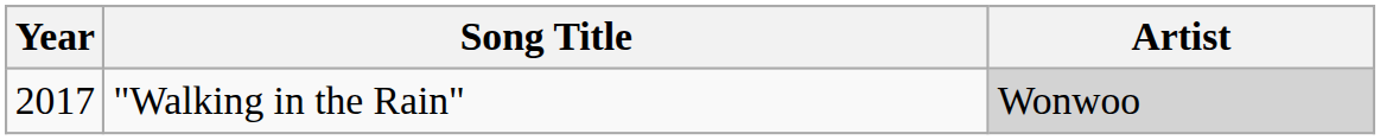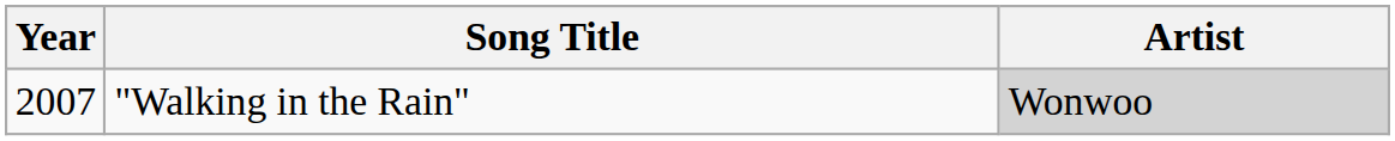 <table class="wikitable" style="width:550px">
 <tr>
 <th width=10>Year</th>
 <th>Song Title</th>
 <th>Artist</th>
 </tr>
 <tr>
-<td>2017</td>
+<td>2007</td>
 <td>"Walking in the Rain"</td>
 <td style="background: lightgrey;">Wonwoo</td>
 </tr>
 </table>
